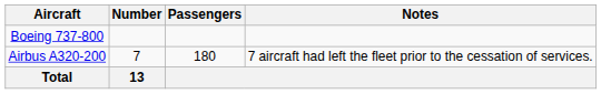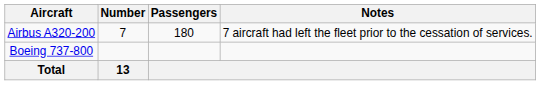 <table class="wikitable" style="border-collapse:collapse;text-align:center; margin-left: auto; margin-right: auto; margin: auto;">
 <tr>
 <th>Aircraft</th>
 <th>Number</th>
 <th>Passengers</th>
 <th>Notes</th>
 </tr>
 <tr>
+<td><a href='#'>Airbus A320-200</a></td>
+<td>7</td>
+<td>180</td>
+<td>7 aircraft had left the fleet prior to the cessation of services.</td>
+</tr>
+<tr>
 <td><a href='#'>Boeing 737-800</a></td>
 <td> </td>
 <td></td>
 <td></td>
-</tr>
-<tr>
-<td><a href='#'>Airbus A320-200</a></td>
-<td>7</td>
-<td>180</td>
-<td>7 aircraft had left the fleet prior to the cessation of services.</td>
 </tr>
 <tr>
 <th>Total</th>
 <th>13</th>
 <th colspan="2"></th>
 </tr>
 </table>
